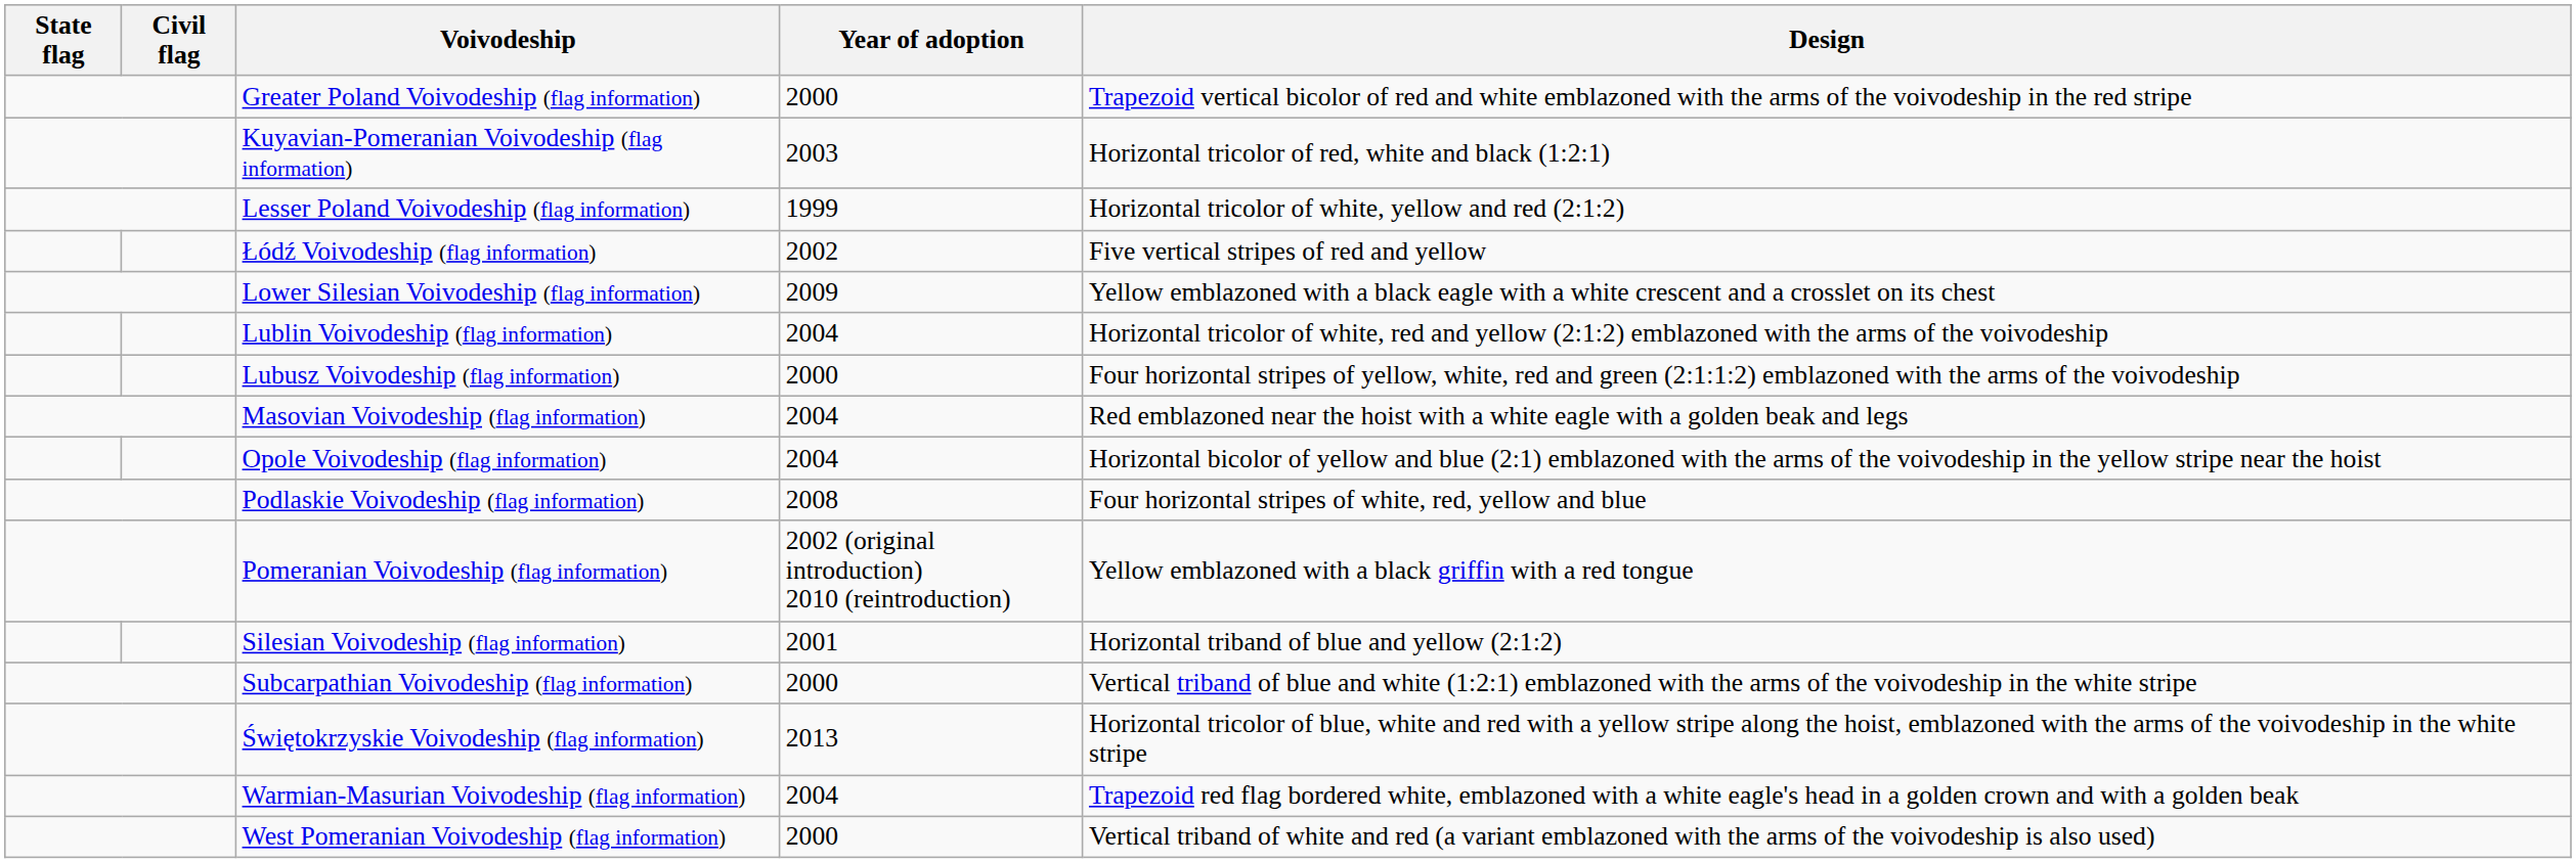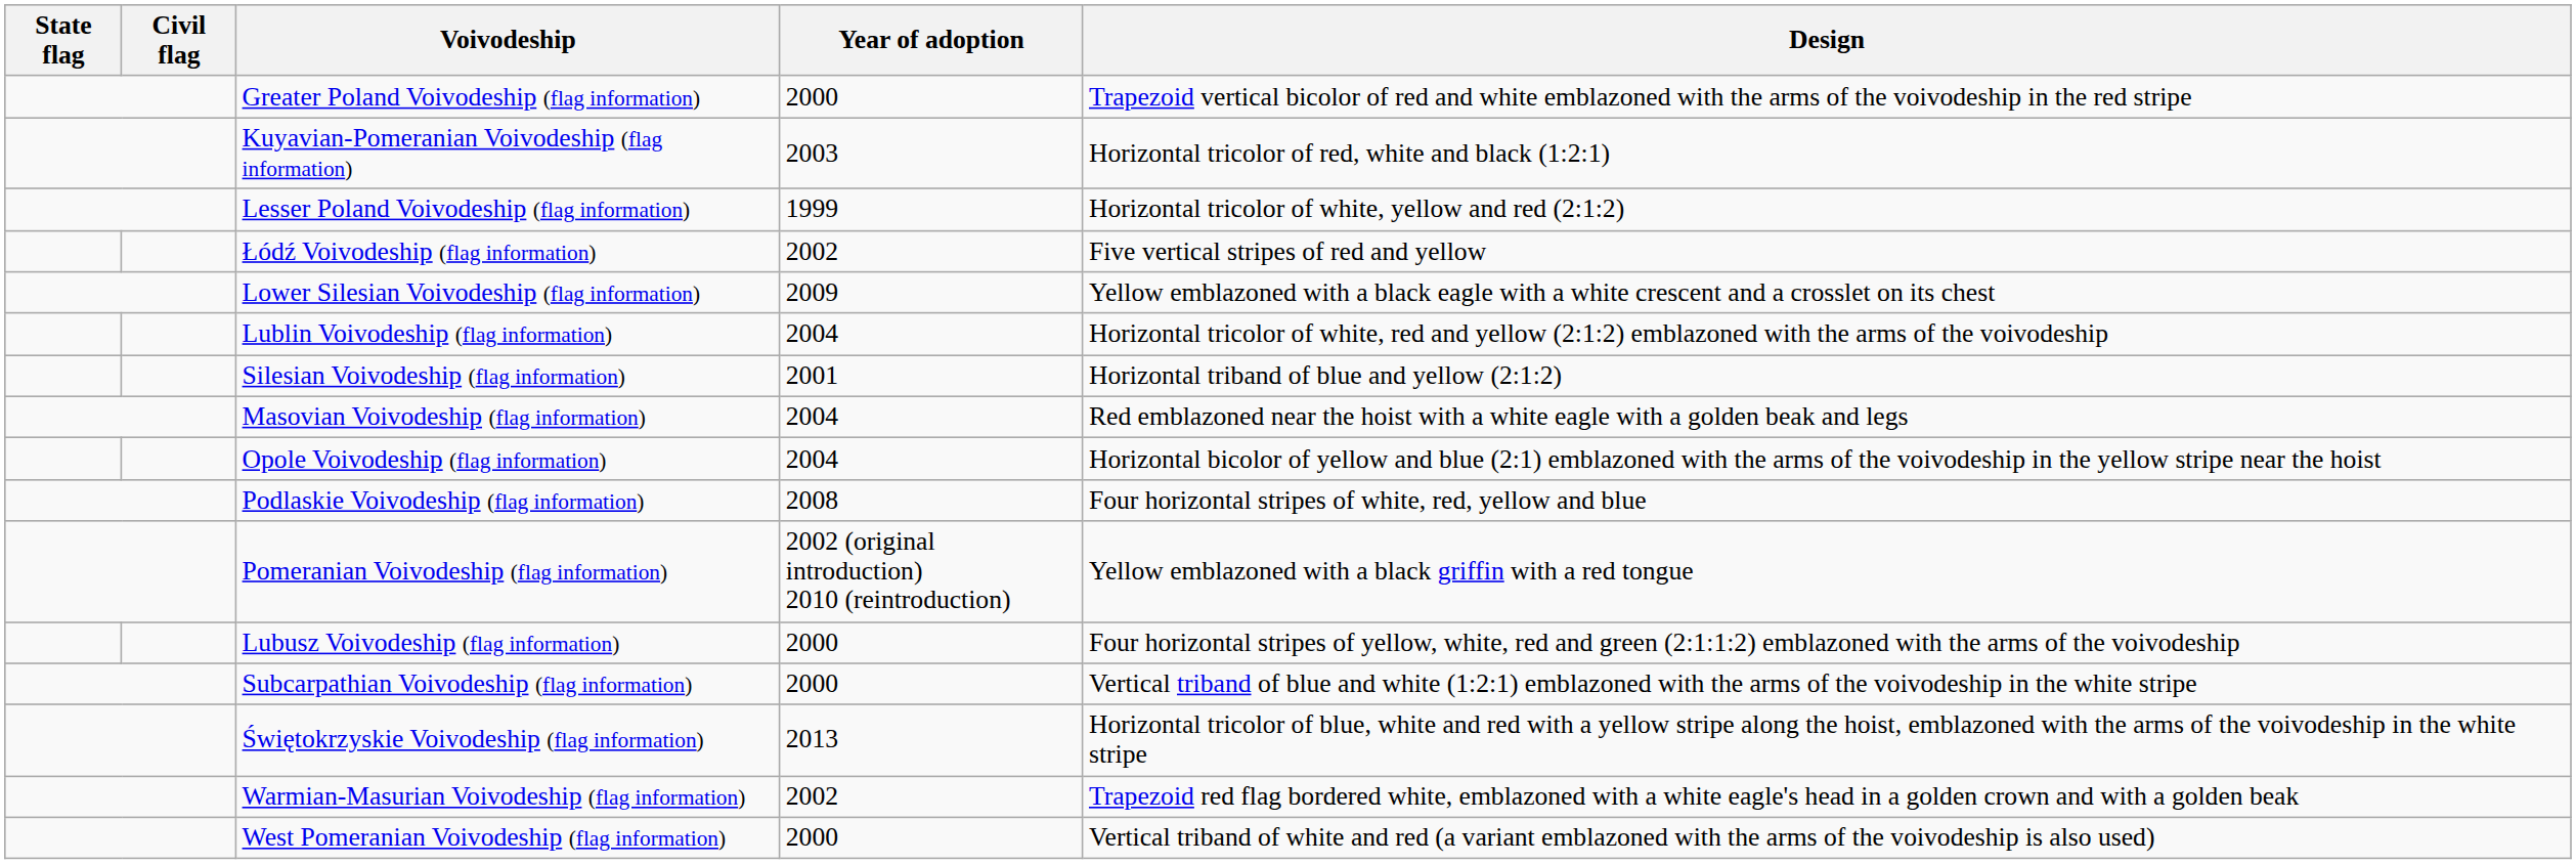 <table class="wikitable">
 <tr>
 <th>State flag</th>
 <th>Civil flag</th>
 <th>Voivodeship</th>
 <th>Year of adoption</th>
 <th>Design</th>
 </tr>
 <tr>
 <td colspan="2"></td>
 <td><a href='#'>Greater Poland Voivodeship</a> <small>(<a href='#'>flag information</a>)</small></td>
 <td>2000</td>
 <td><a href='#'>Trapezoid</a> vertical bicolor of red and white emblazoned with the arms of the voivodeship in the red stripe</td>
 </tr>
 <tr>
 <td colspan="2"></td>
 <td><a href='#'>Kuyavian-Pomeranian Voivodeship</a> <small>(<a href='#'>flag information</a>)</small></td>
 <td>2003</td>
 <td>Horizontal tricolor of red, white and black (1:2:1)</td>
 </tr>
 <tr>
 <td colspan="2"></td>
 <td><a href='#'>Lesser Poland Voivodeship</a> <small>(<a href='#'>flag information</a>)</small></td>
 <td>1999</td>
 <td>Horizontal tricolor of white, yellow and red (2:1:2)</td>
 </tr>
 <tr>
 <td></td>
 <td></td>
 <td><a href='#'>Łódź Voivodeship</a> <small>(<a href='#'>flag information</a>)</small></td>
 <td>2002</td>
 <td>Five vertical stripes of red and yellow</td>
 </tr>
 <tr>
 <td colspan="2"></td>
 <td><a href='#'>Lower Silesian Voivodeship</a> <small>(<a href='#'>flag information</a>)</small></td>
 <td>2009</td>
 <td>Yellow emblazoned with a black eagle with a white crescent and a crosslet on its chest</td>
 </tr>
 <tr>
 <td></td>
 <td></td>
 <td><a href='#'>Lublin Voivodeship</a> <small>(<a href='#'>flag information</a>)</small></td>
 <td>2004</td>
 <td>Horizontal tricolor of white, red and yellow (2:1:2) emblazoned with the arms of the voivodeship</td>
 </tr>
 <tr>
 <td></td>
 <td></td>
-<td><a href='#'>Lubusz Voivodeship</a> <small>(<a href='#'>flag information</a>)</small></td>
-<td>2000</td>
-<td>Four horizontal stripes of yellow, white, red and green (2:1:1:2) emblazoned with the arms of the voivodeship</td>
+<td><a href='#'>Silesian Voivodeship</a> <small>(<a href='#'>flag information</a>)</small></td>
+<td>2001</td>
+<td>Horizontal triband of blue and yellow (2:1:2)</td>
 </tr>
 <tr>
 <td colspan="2"></td>
 <td><a href='#'>Masovian Voivodeship</a> <small>(<a href='#'>flag information</a>)</small></td>
 <td>2004</td>
 <td>Red emblazoned near the hoist with a white eagle with a golden beak and legs</td>
 </tr>
 <tr>
 <td></td>
 <td></td>
 <td><a href='#'>Opole Voivodeship</a> <small>(<a href='#'>flag information</a>)</small></td>
 <td>2004</td>
 <td>Horizontal bicolor of yellow and blue (2:1) emblazoned with the arms of the voivodeship in the yellow stripe near the hoist</td>
 </tr>
 <tr>
 <td colspan="2"></td>
 <td><a href='#'>Podlaskie Voivodeship</a> <small>(<a href='#'>flag information</a>)</small></td>
 <td>2008</td>
 <td>Four horizontal stripes of white, red, yellow and blue</td>
 </tr>
 <tr>
 <td colspan="2"></td>
 <td><a href='#'>Pomeranian Voivodeship</a> <small>(<a href='#'>flag information</a>)</small></td>
 <td>2002 (original introduction)<br>2010 (reintroduction)</td>
 <td>Yellow emblazoned with a black <a href='#'>griffin</a> with a red tongue</td>
 </tr>
 <tr>
 <td></td>
 <td></td>
-<td><a href='#'>Silesian Voivodeship</a> <small>(<a href='#'>flag information</a>)</small></td>
-<td>2001</td>
-<td>Horizontal triband of blue and yellow (2:1:2)</td>
+<td><a href='#'>Lubusz Voivodeship</a> <small>(<a href='#'>flag information</a>)</small></td>
+<td>2000</td>
+<td>Four horizontal stripes of yellow, white, red and green (2:1:1:2) emblazoned with the arms of the voivodeship</td>
 </tr>
 <tr>
 <td colspan="2"></td>
 <td><a href='#'>Subcarpathian Voivodeship</a> <small>(<a href='#'>flag information</a>)</small></td>
 <td>2000</td>
 <td>Vertical <a href='#'>triband</a> of blue and white (1:2:1) emblazoned with the arms of the voivodeship in the white stripe</td>
 </tr>
 <tr>
 <td colspan="2"></td>
 <td><a href='#'>Świętokrzyskie Voivodeship</a> <small>(<a href='#'>flag information</a>)</small></td>
 <td>2013</td>
 <td>Horizontal tricolor of blue, white and red with a yellow stripe along the hoist, emblazoned with the arms of the voivodeship in the white stripe</td>
 </tr>
 <tr>
 <td colspan="2"></td>
 <td><a href='#'>Warmian-Masurian Voivodeship</a> <small>(<a href='#'>flag information</a>)</small></td>
-<td>2004</td>
+<td>2002</td>
 <td><a href='#'>Trapezoid</a> red flag bordered white, emblazoned with a white eagle's head in a golden crown and with a golden beak</td>
 </tr>
 <tr>
 <td colspan="2"></td>
 <td><a href='#'>West Pomeranian Voivodeship</a> <small>(<a href='#'>flag information</a>)</small></td>
 <td>2000</td>
 <td>Vertical triband of white and red (a variant emblazoned with the arms of the voivodeship is also used)</td>
 </tr>
 </table>
